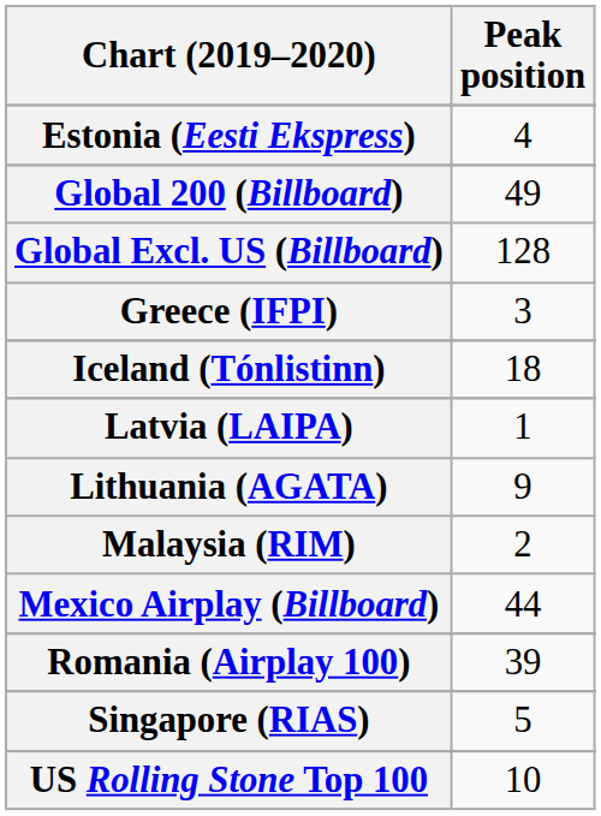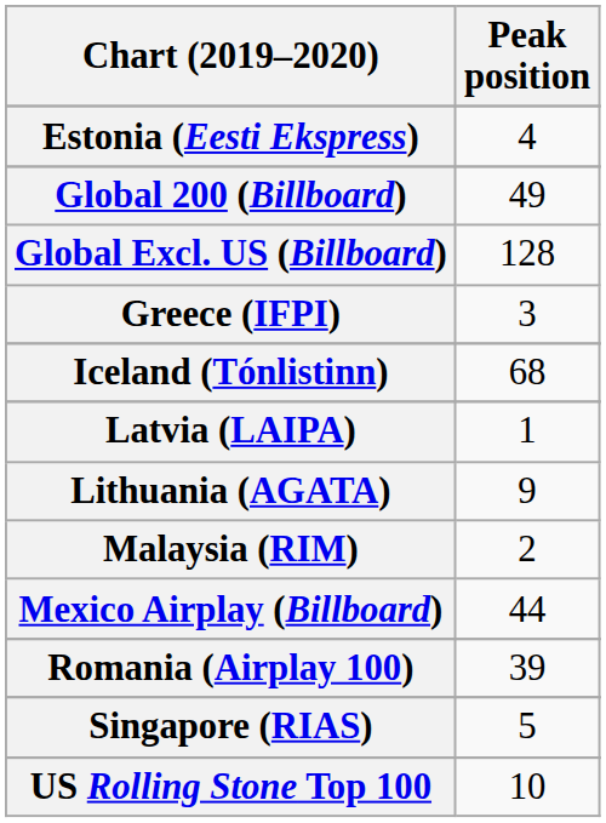 <table class="wikitable sortable plainrowheaders" style="text-align:center">
 <tr>
 <th scope="col">Chart (2019–2020)</th>
 <th scope="col">Peak<br>position</th>
 </tr>
 <tr>
 </tr>
 <tr>
 </tr>
 <tr>
 </tr>
 <tr>
 </tr>
 <tr>
 </tr>
 <tr>
 </tr>
 <tr>
 </tr>
 <tr>
 </tr>
 <tr>
 <th scope="row">Estonia (<em><a href='#'>Eesti Ekspress</a></em>)</th>
 <td>4</td>
 </tr>
 <tr>
 </tr>
 <tr>
 </tr>
 <tr>
 </tr>
 <tr>
 <th scope="row"><a href='#'>Global 200</a> (<em><a href='#'>Billboard</a></em>)</th>
 <td>49</td>
 </tr>
 <tr>
 <th scope="row"><a href='#'>Global Excl. US</a> (<em><a href='#'>Billboard</a></em>)</th>
 <td>128</td>
 </tr>
 <tr>
 <th scope="row">Greece (<a href='#'>IFPI</a>)</th>
 <td>3</td>
 </tr>
 <tr>
 </tr>
 <tr>
 <th scope="row">Iceland (<a href='#'>Tónlistinn</a>)</th>
-<td>18</td>
+<td>68</td>
 </tr>
 <tr>
 </tr>
 <tr>
 </tr>
 <tr>
 <th scope="row">Latvia (<a href='#'>LAIPA</a>)</th>
 <td>1</td>
 </tr>
 <tr>
 <th scope="row">Lithuania (<a href='#'>AGATA</a>)</th>
 <td>9</td>
 </tr>
 <tr>
 <th scope="row">Malaysia (<a href='#'>RIM</a>)</th>
 <td>2</td>
 </tr>
 <tr>
 <th scope="row"><a href='#'>Mexico Airplay</a> (<em><a href='#'>Billboard</a></em>)</th>
 <td>44</td>
 </tr>
 <tr>
 </tr>
 <tr>
 </tr>
 <tr>
 </tr>
 <tr>
 <th scope="row">Romania (<a href='#'>Airplay 100</a>)</th>
 <td>39</td>
 </tr>
 <tr>
 </tr>
 <tr>
 </tr>
 <tr>
 <th scope="row">Singapore (<a href='#'>RIAS</a>)</th>
 <td>5</td>
 </tr>
 <tr>
 </tr>
 <tr>
 </tr>
 <tr>
 </tr>
 <tr>
 </tr>
 <tr>
 </tr>
 <tr>
 </tr>
 <tr>
 </tr>
 <tr>
 </tr>
 <tr>
 </tr>
 <tr>
 </tr>
 <tr>
 </tr>
 <tr>
 </tr>
 <tr>
 </tr>
 <tr>
 <th scope="row">US <a href='#'><em>Rolling Stone</em> Top 100</a></th>
 <td>10</td>
 </tr>
 </table>
